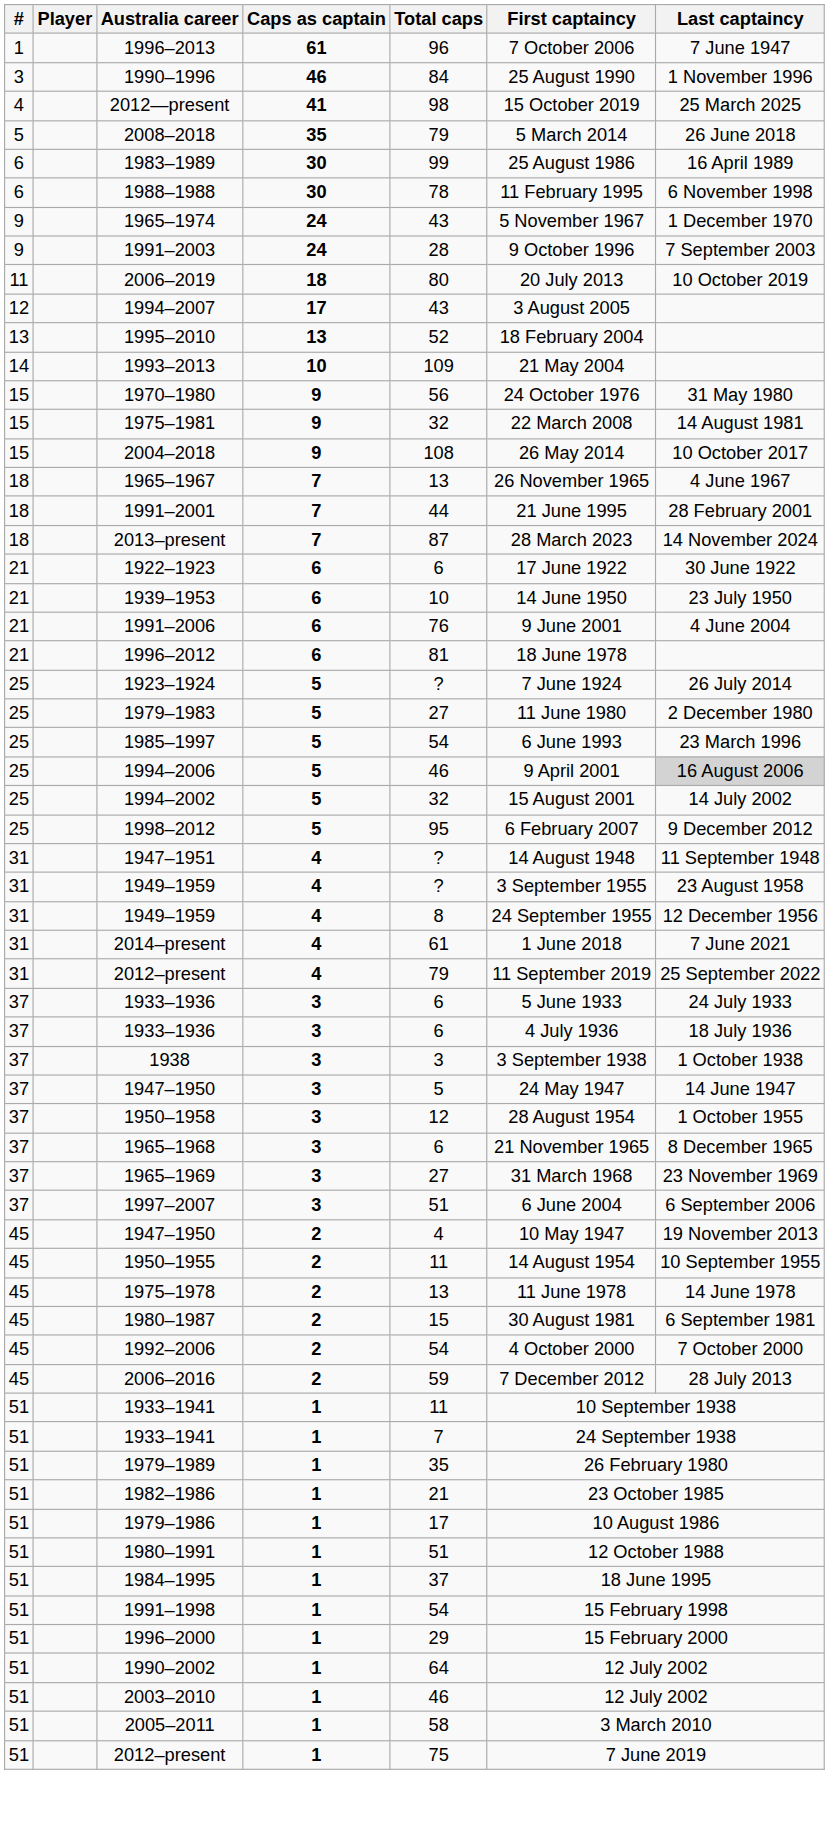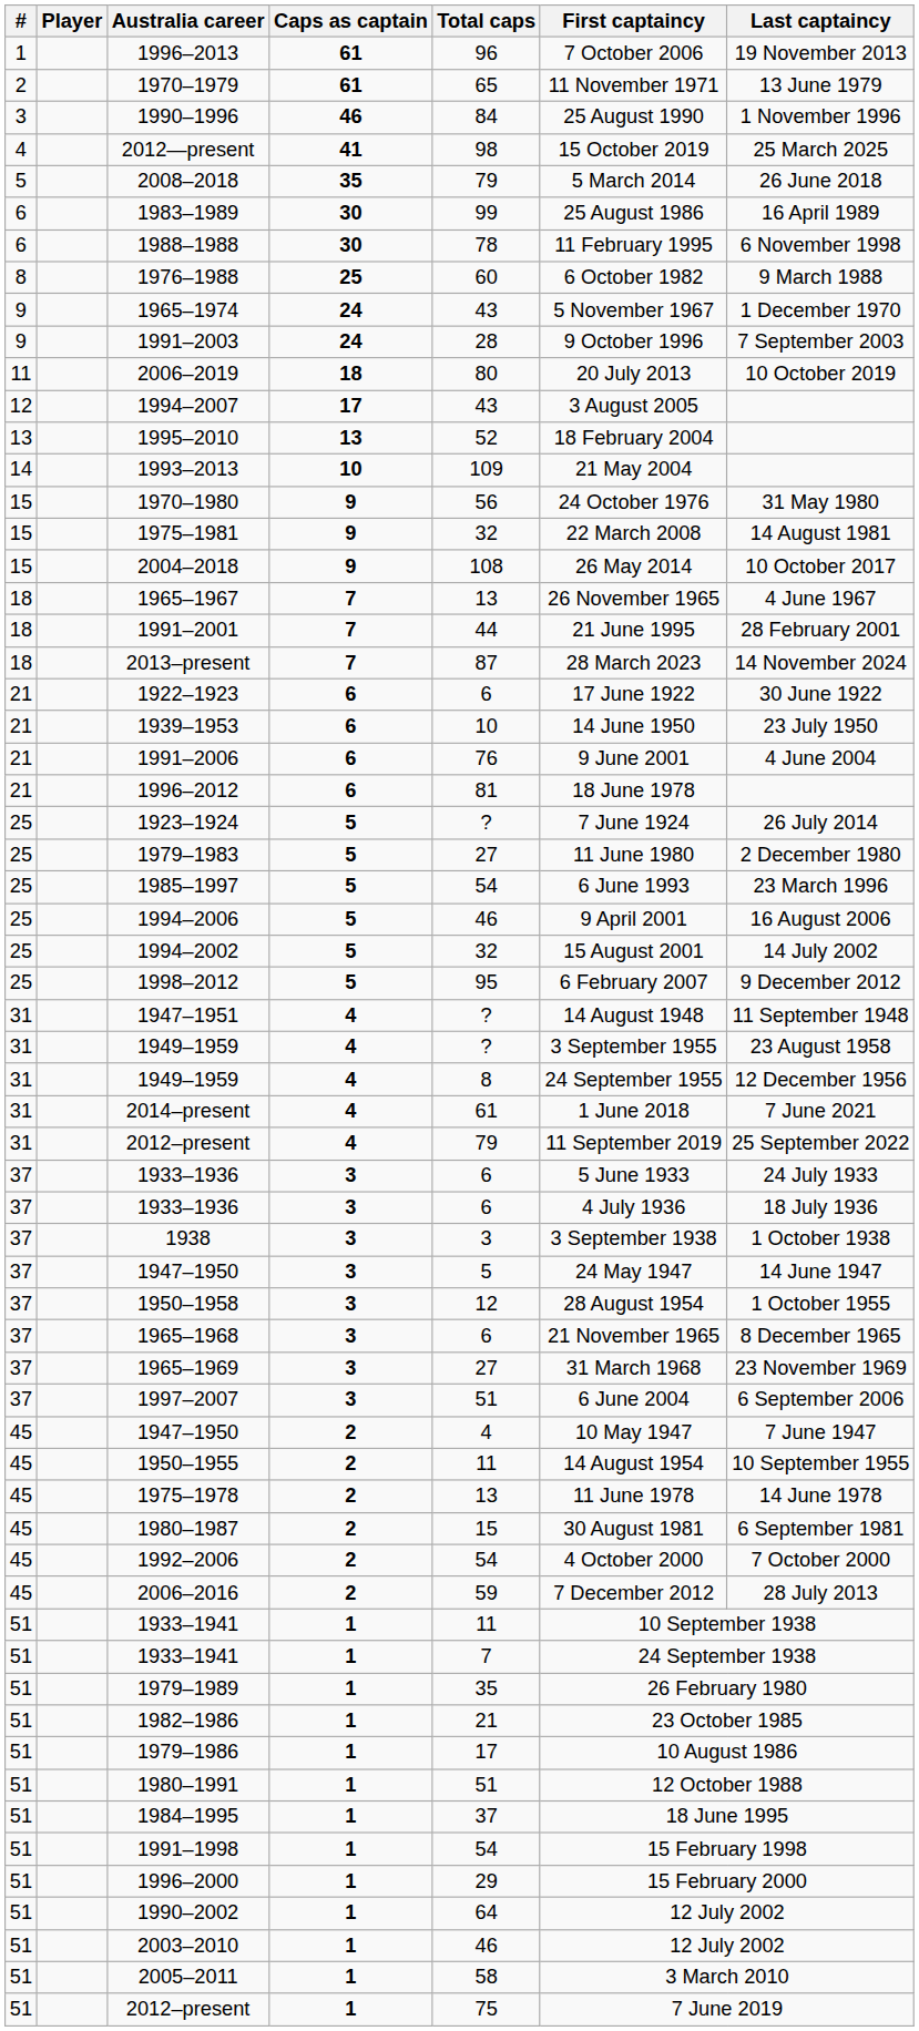 <table class="wikitable sortable" style="text-align: center;">
 <tr>
 <th>#</th>
 <th>Player</th>
 <th>Australia career</th>
 <th>Caps as captain</th>
 <th>Total caps</th>
 <th>First captaincy</th>
 <th>Last captaincy</th>
 </tr>
 <tr>
 <td>1</td>
 <td style="text-align:left;"></td>
 <td>1996–2013</td>
 <td><strong>61</strong></td>
 <td>96</td>
 <td>7 October 2006</td>
-<td>7 June 1947</td>
+<td>19 November 2013</td>
+</tr>
+<tr>
+<td>2</td>
+<td style="text-align:left;"></td>
+<td>1970–1979</td>
+<td><strong>61</strong></td>
+<td>65</td>
+<td>11 November 1971</td>
+<td>13 June 1979</td>
 </tr>
 <tr>
 <td>3</td>
 <td style="text-align:left;"></td>
 <td>1990–1996</td>
 <td><strong>46</strong></td>
 <td>84</td>
 <td>25 August 1990</td>
 <td>1 November 1996</td>
 </tr>
 <tr>
 <td>4</td>
 <td style="text-align:left;"><strong></strong></td>
 <td>2012—present</td>
 <td><strong>41</strong></td>
 <td>98</td>
 <td>15 October 2019</td>
 <td>25 March 2025</td>
 </tr>
 <tr>
 <td>5</td>
 <td style="text-align:left;"></td>
 <td>2008–2018</td>
 <td><strong>35</strong></td>
 <td>79</td>
 <td>5 March 2014</td>
 <td>26 June 2018</td>
 </tr>
 <tr>
 <td>6</td>
 <td style="text-align:left;"></td>
 <td>1983–1989</td>
 <td><strong>30</strong></td>
 <td>99</td>
 <td>25 August 1986</td>
 <td>16 April 1989</td>
 </tr>
 <tr>
 <td>6</td>
 <td style="text-align:left;"></td>
 <td>1988–1988</td>
 <td><strong>30</strong></td>
 <td>78</td>
 <td>11 February 1995</td>
 <td>6 November 1998</td>
+</tr>
+<tr>
+<td>8</td>
+<td style="text-align:left;"></td>
+<td>1976–1988</td>
+<td><strong>25</strong></td>
+<td>60</td>
+<td>6 October 1982</td>
+<td>9 March 1988</td>
 </tr>
 <tr>
 <td>9</td>
 <td style="text-align:left;"></td>
 <td>1965–1974</td>
 <td><strong>24</strong></td>
 <td>43</td>
 <td>5 November 1967</td>
 <td>1 December 1970</td>
 </tr>
 <tr>
 <td>9</td>
 <td style="text-align:left;"></td>
 <td>1991–2003</td>
 <td><strong>24</strong></td>
 <td>28</td>
 <td>9 October 1996</td>
 <td>7 September 2003</td>
 </tr>
 <tr>
 <td>11</td>
 <td style="text-align:left;"></td>
 <td>2006–2019</td>
 <td><strong>18</strong></td>
 <td>80</td>
 <td>20 July 2013</td>
 <td>10 October 2019</td>
 </tr>
 <tr>
 <td>12</td>
 <td style="text-align:left;"></td>
 <td>1994–2007</td>
 <td><strong>17</strong></td>
 <td>43</td>
 <td>3 August 2005</td>
 <td></td>
 </tr>
 <tr>
 <td>13</td>
 <td style="text-align:left;"></td>
 <td>1995–2010</td>
 <td><strong>13</strong></td>
 <td>52</td>
 <td>18 February 2004</td>
 <td></td>
 </tr>
 <tr>
 <td>14</td>
 <td style="text-align:left;"></td>
 <td>1993–2013</td>
 <td><strong>10</strong></td>
 <td>109</td>
 <td>21 May 2004</td>
 <td></td>
 </tr>
 <tr>
 <td>15</td>
 <td style="text-align:left;"></td>
 <td>1970–1980</td>
 <td><strong>9</strong></td>
 <td>56</td>
 <td>24 October 1976</td>
 <td>31 May 1980</td>
 </tr>
 <tr>
 <td>15</td>
 <td style="text-align:left;"></td>
 <td>1975–1981</td>
 <td><strong>9</strong></td>
 <td>32</td>
 <td>22 March 2008</td>
 <td>14 August 1981</td>
 </tr>
 <tr>
 <td>15</td>
 <td style="text-align:left;"></td>
 <td>2004–2018</td>
 <td><strong>9</strong></td>
 <td>108</td>
 <td>26 May 2014</td>
 <td>10 October 2017</td>
 </tr>
 <tr>
 <td>18</td>
 <td style="text-align:left;"></td>
 <td>1965–1967</td>
 <td><strong>7</strong></td>
 <td>13</td>
 <td>26 November 1965</td>
 <td>4 June 1967</td>
 </tr>
 <tr>
 <td>18</td>
 <td style="text-align:left;"></td>
 <td>1991–2001</td>
 <td><strong>7</strong></td>
 <td>44</td>
 <td>21 June 1995</td>
 <td>28 February 2001</td>
 </tr>
 <tr>
 <td>18</td>
 <td style="text-align:left;"><strong></strong></td>
 <td>2013–present</td>
 <td><strong>7</strong></td>
 <td>87</td>
 <td>28 March 2023</td>
 <td>14 November 2024</td>
 </tr>
 <tr>
 <td>21</td>
 <td style="text-align:left;"></td>
 <td>1922–1923</td>
 <td><strong>6</strong></td>
 <td>6</td>
 <td>17 June 1922</td>
 <td>30 June 1922</td>
 </tr>
 <tr>
 <td>21</td>
 <td style="text-align:left;"></td>
 <td>1939–1953</td>
 <td><strong>6</strong></td>
 <td>10</td>
 <td>14 June 1950</td>
 <td>23 July 1950</td>
 </tr>
 <tr>
 <td>21</td>
 <td style="text-align:left;"></td>
 <td>1991–2006</td>
 <td><strong>6</strong></td>
 <td>76</td>
 <td>9 June 2001</td>
 <td>4 June 2004</td>
 </tr>
 <tr>
 <td>21</td>
 <td style="text-align:left;"></td>
 <td>1996–2012</td>
 <td><strong>6</strong></td>
 <td>81</td>
 <td>18 June 1978</td>
 <td></td>
 </tr>
 <tr>
 <td>25</td>
 <td style="text-align:left;"></td>
 <td>1923–1924</td>
 <td><strong>5</strong></td>
 <td>?</td>
 <td>7 June 1924</td>
 <td>26 July 2014</td>
 </tr>
 <tr>
 <td>25</td>
 <td style="text-align:left;"></td>
 <td>1979–1983</td>
 <td><strong>5</strong></td>
 <td>27</td>
 <td>11 June 1980</td>
 <td>2 December 1980</td>
 </tr>
 <tr>
 <td>25</td>
 <td style="text-align:left;"></td>
 <td>1985–1997</td>
 <td><strong>5</strong></td>
 <td>54</td>
 <td>6 June 1993</td>
 <td>23 March 1996</td>
 </tr>
 <tr>
 <td>25</td>
 <td style="text-align:left;"></td>
 <td>1994–2006</td>
 <td><strong>5</strong></td>
 <td>46</td>
 <td>9 April 2001</td>
-<td style="background: lightgrey;">16 August 2006</td>
+<td>16 August 2006</td>
 </tr>
 <tr>
 <td>25</td>
 <td style="text-align:left;"></td>
 <td>1994–2002</td>
 <td><strong>5</strong></td>
 <td>32</td>
 <td>15 August 2001</td>
 <td>14 July 2002</td>
 </tr>
 <tr>
 <td>25</td>
 <td style="text-align:left;"></td>
 <td>1998–2012</td>
 <td><strong>5</strong></td>
 <td>95</td>
 <td>6 February 2007</td>
 <td>9 December 2012</td>
 </tr>
 <tr>
 <td>31</td>
 <td style="text-align:left;"></td>
 <td>1947–1951</td>
 <td><strong>4</strong></td>
 <td>?</td>
 <td>14 August 1948</td>
 <td>11 September 1948</td>
 </tr>
 <tr>
 <td>31</td>
 <td style="text-align:left;"></td>
 <td>1949–1959</td>
 <td><strong>4</strong></td>
 <td>?</td>
 <td>3 September 1955</td>
 <td>23 August 1958</td>
 </tr>
 <tr>
 <td>31</td>
 <td style="text-align:left;"></td>
 <td>1949–1959</td>
 <td><strong>4</strong></td>
 <td>8</td>
 <td>24 September 1955</td>
 <td>12 December 1956</td>
 </tr>
 <tr>
 <td>31</td>
 <td style="text-align:left;"><strong></strong></td>
 <td>2014–present</td>
 <td><strong>4</strong></td>
 <td>61</td>
 <td>1 June 2018</td>
 <td>7 June 2021</td>
 </tr>
 <tr>
 <td>31</td>
 <td style="text-align:left;"><strong></strong></td>
 <td>2012–present</td>
 <td><strong>4</strong></td>
 <td>79</td>
 <td>11 September 2019</td>
 <td>25 September 2022</td>
 </tr>
 <tr>
 <td>37</td>
 <td style="text-align:left;"></td>
 <td>1933–1936</td>
 <td><strong>3</strong></td>
 <td>6</td>
 <td>5 June 1933</td>
 <td>24 July 1933</td>
 </tr>
 <tr>
 <td>37</td>
 <td style="text-align:left;"></td>
 <td>1933–1936</td>
 <td><strong>3</strong></td>
 <td>6</td>
 <td>4 July 1936</td>
 <td>18 July 1936</td>
 </tr>
 <tr>
 <td>37</td>
 <td style="text-align:left;"></td>
 <td>1938</td>
 <td><strong>3</strong></td>
 <td>3</td>
 <td>3 September 1938</td>
 <td>1 October 1938</td>
 </tr>
 <tr>
 <td>37</td>
 <td style="text-align:left;"></td>
 <td>1947–1950</td>
 <td><strong>3</strong></td>
 <td>5</td>
 <td>24 May 1947</td>
 <td>14 June 1947</td>
 </tr>
 <tr>
 <td>37</td>
 <td style="text-align:left;"></td>
 <td>1950–1958</td>
 <td><strong>3</strong></td>
 <td>12</td>
 <td>28 August 1954</td>
 <td>1 October 1955</td>
 </tr>
 <tr>
 <td>37</td>
 <td style="text-align:left;"></td>
 <td>1965–1968</td>
 <td><strong>3</strong></td>
 <td>6</td>
 <td>21 November 1965</td>
 <td>8 December 1965</td>
 </tr>
 <tr>
 <td>37</td>
 <td style="text-align:left;"></td>
 <td>1965–1969</td>
 <td><strong>3</strong></td>
 <td>27</td>
 <td>31 March 1968</td>
 <td>23 November 1969</td>
 </tr>
 <tr>
 <td>37</td>
 <td style="text-align:left;"></td>
 <td>1997–2007</td>
 <td><strong>3</strong></td>
 <td>51</td>
 <td>6 June 2004</td>
 <td>6 September 2006</td>
 </tr>
 <tr>
 <td>45</td>
 <td style="text-align:left;"></td>
 <td>1947–1950</td>
 <td><strong>2</strong></td>
 <td>4</td>
 <td>10 May 1947</td>
-<td>19 November 2013</td>
+<td>7 June 1947</td>
 </tr>
 <tr>
 <td>45</td>
 <td style="text-align:left;"></td>
 <td>1950–1955</td>
 <td><strong>2</strong></td>
 <td>11</td>
 <td>14 August 1954</td>
 <td>10 September 1955</td>
 </tr>
 <tr>
 <td>45</td>
 <td style="text-align:left;"></td>
 <td>1975–1978</td>
 <td><strong>2</strong></td>
 <td>13</td>
 <td>11 June 1978</td>
 <td>14 June 1978</td>
 </tr>
 <tr>
 <td>45</td>
 <td style="text-align:left;"></td>
 <td>1980–1987</td>
 <td><strong>2</strong></td>
 <td>15</td>
 <td>30 August 1981</td>
 <td>6 September 1981</td>
 </tr>
 <tr>
 <td>45</td>
 <td style="text-align:left;"></td>
 <td>1992–2006</td>
 <td><strong>2</strong></td>
 <td>54</td>
 <td>4 October 2000</td>
 <td>7 October 2000</td>
 </tr>
 <tr>
 <td>45</td>
 <td style="text-align:left;"></td>
 <td>2006–2016</td>
 <td><strong>2</strong></td>
 <td>59</td>
 <td>7 December 2012</td>
 <td>28 July 2013</td>
 </tr>
 <tr>
 <td>51</td>
 <td style="text-align:left;"></td>
 <td>1933–1941</td>
 <td><strong>1</strong></td>
 <td>11</td>
 <td colspan="2">10 September 1938</td>
 </tr>
 <tr>
 <td>51</td>
 <td style="text-align:left;"></td>
 <td>1933–1941</td>
 <td><strong>1</strong></td>
 <td>7</td>
 <td colspan="2">24 September 1938</td>
 </tr>
 <tr>
 <td>51</td>
 <td style="text-align:left;"></td>
 <td>1979–1989</td>
 <td><strong>1</strong></td>
 <td>35</td>
 <td colspan="2">26 February 1980</td>
 </tr>
 <tr>
 <td>51</td>
 <td style="text-align:left;"></td>
 <td>1982–1986</td>
 <td><strong>1</strong></td>
 <td>21</td>
 <td colspan="2">23 October 1985</td>
 </tr>
 <tr>
 <td>51</td>
 <td style="text-align:left;"></td>
 <td>1979–1986</td>
 <td><strong>1</strong></td>
 <td>17</td>
 <td colspan="2">10 August 1986</td>
 </tr>
 <tr>
 <td>51</td>
 <td style="text-align:left;"></td>
 <td>1980–1991</td>
 <td><strong>1</strong></td>
 <td>51</td>
 <td colspan="2">12 October 1988</td>
 </tr>
 <tr>
 <td>51</td>
 <td style="text-align:left;"></td>
 <td>1984–1995</td>
 <td><strong>1</strong></td>
 <td>37</td>
 <td colspan="2">18 June 1995</td>
 </tr>
 <tr>
 <td>51</td>
 <td style="text-align:left;"></td>
 <td>1991–1998</td>
 <td><strong>1</strong></td>
 <td>54</td>
 <td colspan="2">15 February 1998</td>
 </tr>
 <tr>
 <td>51</td>
 <td style="text-align:left;"></td>
 <td>1996–2000</td>
 <td><strong>1</strong></td>
 <td>29</td>
 <td colspan="2">15 February 2000</td>
 </tr>
 <tr>
 <td>51</td>
 <td style="text-align:left;"></td>
 <td>1990–2002</td>
 <td><strong>1</strong></td>
 <td>64</td>
 <td colspan="2">12 July 2002</td>
 </tr>
 <tr>
 <td>51</td>
 <td style="text-align:left;"></td>
 <td>2003–2010</td>
 <td><strong>1</strong></td>
 <td>46</td>
 <td colspan="2">12 July 2002</td>
 </tr>
 <tr>
 <td>51</td>
 <td style="text-align:left;"></td>
 <td>2005–2011</td>
 <td><strong>1</strong></td>
 <td>58</td>
 <td colspan="2">3 March 2010</td>
 </tr>
 <tr>
 <td>51</td>
 <td style="text-align:left;"><strong></strong></td>
 <td>2012–present</td>
 <td><strong>1</strong></td>
 <td>75</td>
 <td colspan="2">7 June 2019</td>
 </tr>
 </table>
